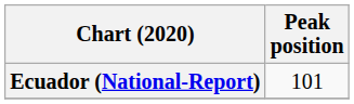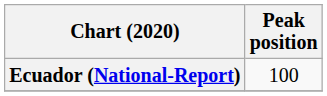 <table class="wikitable sortable plainrowheaders" style="text-align:center">
 <tr>
 <th scope="col">Chart (2020)</th>
 <th scope="col">Peak<br> position</th>
 </tr>
 <tr>
 <th scope="row">Ecuador (<a href='#'>National-Report</a>)</th>
-<td align="center">101</td>
+<td align="center">100</td>
 </tr>
 <tr>
 </tr>
 </table>
